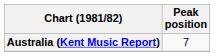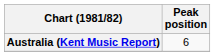 <table class="wikitable sortable plainrowheaders">
 <tr>
 <th scope="col">Chart (1981/82)</th>
 <th scope="col">Peak<br>position</th>
 </tr>
 <tr>
 <th scope="row">Australia (<a href='#'>Kent Music Report</a>)</th>
-<td style="text-align:center;">7</td>
+<td style="text-align:center;">6</td>
 </tr>
 <tr>
 </tr>
 </table>
